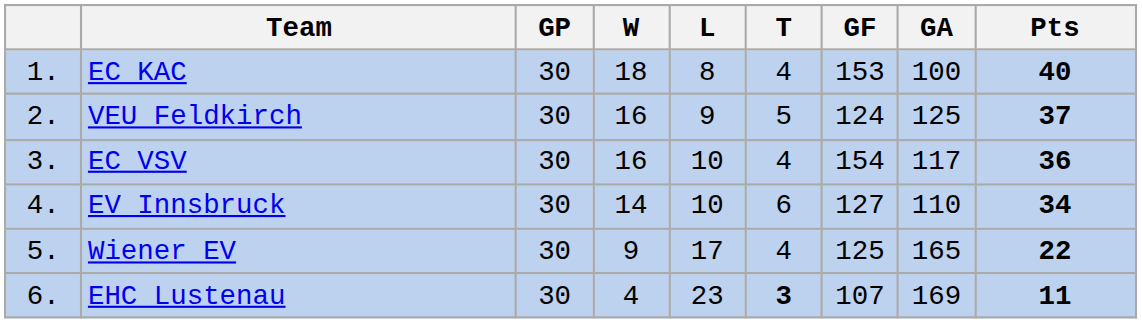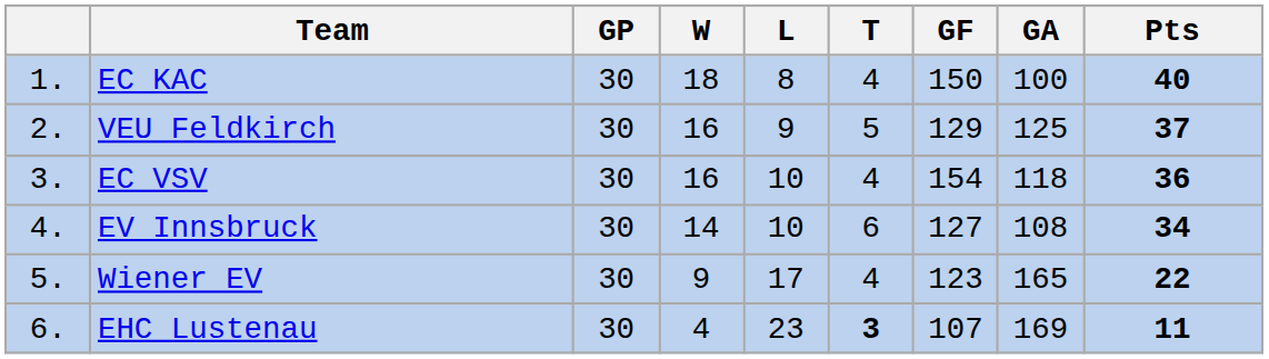 <table class="wikitable">
 <tr>
 <th width="30"></th>
 <th width="200">Team</th>
 <th width="30">GP</th>
 <th width="30">W</th>
 <th width="30">L</th>
 <th width="30">T</th>
 <th width="30">GF</th>
 <th width="30">GA</th>
 <th width="70">Pts</th>
 </tr>
 <tr bgcolor="#BCD2EE" align="center">
 <td>1.</td>
 <td align="left"><a href='#'>EC KAC</a></td>
 <td>30</td>
 <td>18</td>
 <td>8</td>
 <td>4</td>
-<td>153</td>
+<td>150</td>
 <td>100</td>
 <td><strong>40</strong></td>
 </tr>
 <tr bgcolor="#BCD2EE" align="center">
 <td>2.</td>
 <td align="left"><a href='#'>VEU Feldkirch</a></td>
 <td>30</td>
 <td>16</td>
 <td>9</td>
 <td>5</td>
-<td>124</td>
+<td>129</td>
 <td>125</td>
 <td><strong>37</strong></td>
 </tr>
 <tr bgcolor="#BCD2EE" align="center">
 <td>3.</td>
 <td align="left"><a href='#'>EC VSV</a></td>
 <td>30</td>
 <td>16</td>
 <td>10</td>
 <td>4</td>
 <td>154</td>
-<td>117</td>
+<td>118</td>
 <td><strong>36</strong></td>
 </tr>
 <tr bgcolor="#BCD2EE" align="center">
 <td>4.</td>
 <td align="left"><a href='#'>EV Innsbruck</a></td>
 <td>30</td>
 <td>14</td>
 <td>10</td>
 <td>6</td>
 <td>127</td>
-<td>110</td>
+<td>108</td>
 <td><strong>34</strong></td>
 </tr>
 <tr bgcolor="#BCD2EE" align="center">
 <td>5.</td>
 <td align="left"><a href='#'>Wiener EV</a></td>
 <td>30</td>
 <td>9</td>
 <td>17</td>
 <td>4</td>
-<td>125</td>
+<td>123</td>
 <td>165</td>
 <td><strong>22</strong></td>
 </tr>
 <tr bgcolor="#BCD2EE" align="center">
 <td>6.</td>
 <td align="left"><a href='#'>EHC Lustenau</a></td>
 <td>30</td>
 <td>4</td>
 <td>23</td>
 <td><strong>3</strong></td>
 <td>107</td>
 <td>169</td>
 <td><strong>11</strong></td>
 </tr>
 </table>
